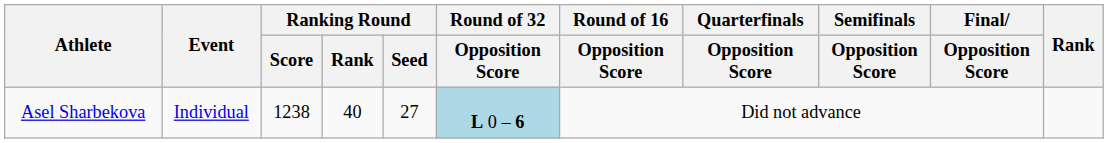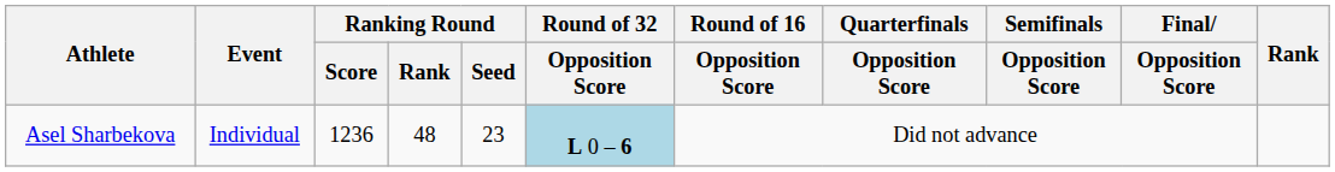 <table class="wikitable" width="98%" style="text-align:left; font-size:90%">
 <tr>
 <th rowspan=2>Athlete</th>
 <th rowspan=2>Event</th>
 <th colspan=3>Ranking Round</th>
 <th>Round of 32</th>
 <th>Round of 16</th>
 <th>Quarterfinals</th>
 <th>Semifinals</th>
 <th>Final/</th>
 <th rowspan=2>Rank</th>
 </tr>
 <tr>
 <th>Score</th>
 <th>Rank</th>
 <th>Seed</th>
 <th>Opposition<br>Score</th>
 <th>Opposition<br>Score</th>
 <th>Opposition<br>Score</th>
 <th>Opposition<br>Score</th>
 <th>Opposition<br>Score</th>
 </tr>
 <tr align=center>
 <td><a href='#'>Asel Sharbekova</a></td>
 <td><a href='#'>Individual</a></td>
-<td>1238</td>
-<td>40 <strong></strong></td>
-<td>27</td>
+<td>1236</td>
+<td>48 <strong></strong></td>
+<td>23</td>
 <td style="background: lightblue;"><br><strong>L</strong> 0 – <strong>6</strong></td>
 <td colspan=4>Did not advance</td>
 </tr>
 </table>
